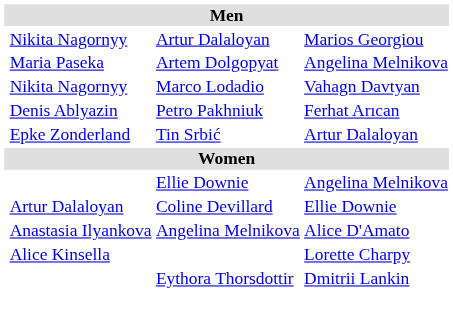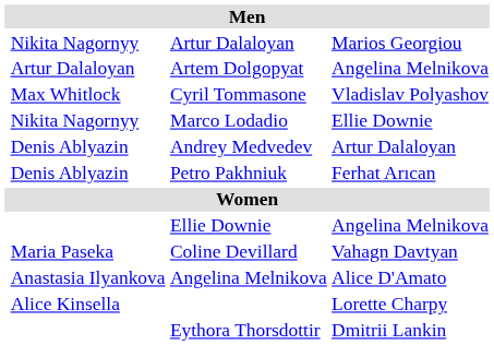 <table>
 <tr bgcolor="DFDFDF">
 <td colspan="4" align="center"><strong>Men</strong></td>
 </tr>
 <tr>
 <td><br></td>
 <td> <a href='#'>Nikita Nagornyy</a></td>
 <td> <a href='#'>Artur Dalaloyan</a></td>
 <td> <a href='#'>Marios Georgiou</a></td>
 </tr>
 <tr>
 <td><br></td>
-<td> <a href='#'>Maria Paseka</a></td>
+<td> <a href='#'>Artur Dalaloyan</a></td>
 <td> <a href='#'>Artem Dolgopyat</a></td>
 <td> <a href='#'>Angelina Melnikova</a></td>
 </tr>
 <tr>
 <td><br></td>
+<td> <a href='#'>Max Whitlock</a></td>
+<td> <a href='#'>Cyril Tommasone</a></td>
+<td> <a href='#'>Vladislav Polyashov</a></td>
+</tr>
+<tr>
+<td><br></td>
 <td> <a href='#'>Nikita Nagornyy</a></td>
 <td> <a href='#'>Marco Lodadio</a></td>
-<td> <a href='#'>Vahagn Davtyan</a></td>
+<td> <a href='#'>Ellie Downie</a></td>
+</tr>
+<tr>
+<td><br></td>
+<td> <a href='#'>Denis Ablyazin</a></td>
+<td> <a href='#'>Andrey Medvedev</a></td>
+<td> <a href='#'>Artur Dalaloyan</a></td>
 </tr>
 <tr>
 <td><br></td>
 <td> <a href='#'>Denis Ablyazin</a></td>
 <td> <a href='#'>Petro Pakhniuk</a></td>
 <td> <a href='#'>Ferhat Arıcan</a></td>
-</tr>
-<tr>
-<td><br></td>
-<td> <a href='#'>Epke Zonderland</a></td>
-<td> <a href='#'>Tin Srbić</a></td>
-<td> <a href='#'>Artur Dalaloyan</a></td>
 </tr>
 <tr bgcolor="DFDFDF">
 <td colspan="4" align="center"><strong>Women</strong></td>
 </tr>
 <tr>
 <td><br></td>
 <td></td>
 <td> <a href='#'>Ellie Downie</a></td>
 <td> <a href='#'>Angelina Melnikova</a></td>
 </tr>
 <tr>
 <td><br></td>
-<td> <a href='#'>Artur Dalaloyan</a></td>
+<td> <a href='#'>Maria Paseka</a></td>
 <td> <a href='#'>Coline Devillard</a></td>
-<td> <a href='#'>Ellie Downie</a></td>
+<td> <a href='#'>Vahagn Davtyan</a></td>
 </tr>
 <tr>
 <td><br></td>
 <td> <a href='#'>Anastasia Ilyankova</a></td>
 <td> <a href='#'>Angelina Melnikova</a></td>
 <td> <a href='#'>Alice D'Amato</a></td>
 </tr>
 <tr>
 <td><br></td>
 <td> <a href='#'>Alice Kinsella</a></td>
 <td></td>
 <td> <a href='#'>Lorette Charpy</a></td>
 </tr>
 <tr>
 <td><br></td>
 <td></td>
 <td> <a href='#'>Eythora Thorsdottir</a></td>
 <td> <a href='#'>Dmitrii Lankin</a></td>
 </tr>
 </table>
